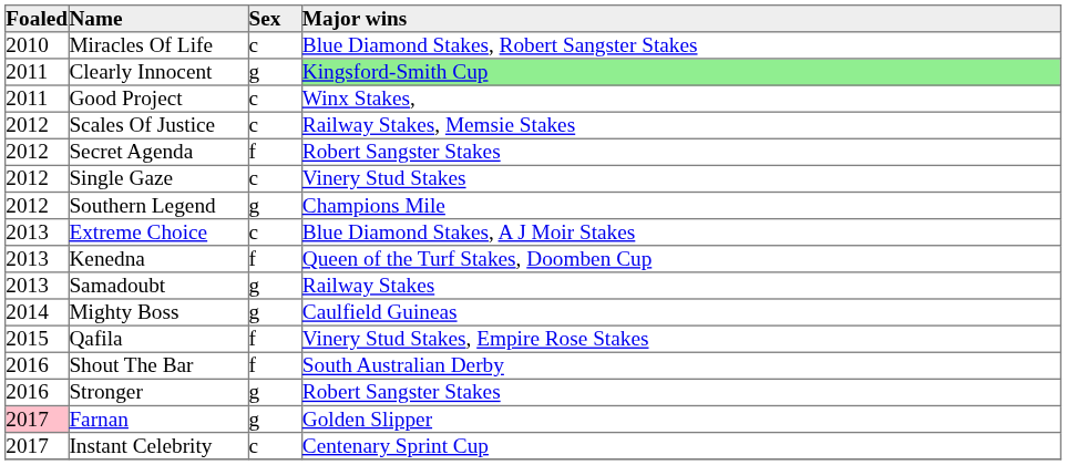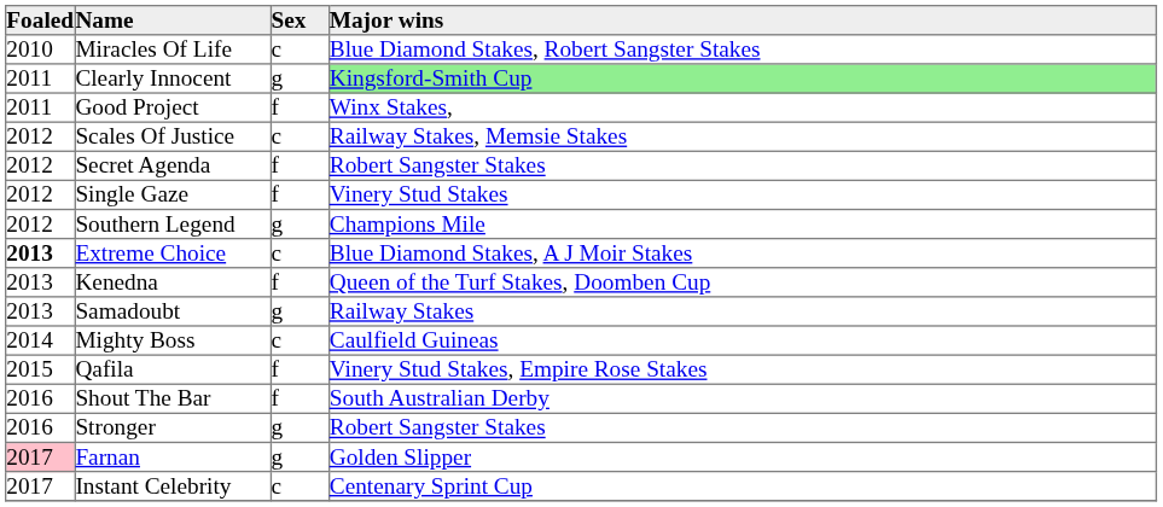 <table border="1" cellpadding="0" style="border-collapse: collapse; font-size:90%">
 <tr bgcolor="#eeeeee">
 <td width="35px"><strong>Foaled</strong></td>
 <td width="120px"><strong>Name</strong></td>
 <td width="35px"><strong>Sex</strong></td>
 <td width="510px"><strong>Major wins</strong></td>
 </tr>
 <tr>
 <td>2010</td>
 <td>Miracles Of Life</td>
 <td>c</td>
 <td><a href='#'>Blue Diamond Stakes</a>, <a href='#'>Robert Sangster Stakes</a></td>
 </tr>
 <tr>
 <td>2011</td>
 <td>Clearly Innocent</td>
 <td>g</td>
 <td style="background: lightgreen;"><a href='#'>Kingsford-Smith Cup</a></td>
 </tr>
 <tr>
 <td>2011</td>
 <td>Good Project</td>
-<td>c</td>
+<td>f</td>
 <td><a href='#'>Winx Stakes</a>,</td>
 </tr>
 <tr>
 <td>2012</td>
 <td>Scales Of Justice</td>
 <td>c</td>
 <td><a href='#'>Railway Stakes</a>, <a href='#'>Memsie Stakes</a></td>
 </tr>
 <tr>
 <td>2012</td>
 <td>Secret Agenda</td>
 <td>f</td>
 <td><a href='#'>Robert Sangster Stakes</a></td>
 </tr>
 <tr>
 <td>2012</td>
 <td>Single Gaze</td>
-<td>c</td>
+<td>f</td>
 <td><a href='#'>Vinery Stud Stakes</a></td>
 </tr>
 <tr>
 <td>2012</td>
 <td>Southern Legend</td>
 <td>g</td>
 <td><a href='#'>Champions Mile</a></td>
 </tr>
 <tr>
-<td>2013</td>
+<td><strong>2013</strong></td>
 <td><a href='#'>Extreme Choice</a></td>
 <td>c</td>
 <td><a href='#'>Blue Diamond Stakes</a>, <a href='#'>A J Moir Stakes</a></td>
 </tr>
 <tr>
 <td>2013</td>
 <td>Kenedna</td>
 <td>f</td>
 <td><a href='#'>Queen of the Turf Stakes</a>, <a href='#'>Doomben Cup</a></td>
 </tr>
 <tr>
 <td>2013</td>
 <td>Samadoubt</td>
 <td>g</td>
 <td><a href='#'>Railway Stakes</a></td>
 </tr>
 <tr>
 <td>2014</td>
 <td>Mighty Boss</td>
-<td>g</td>
+<td>c</td>
 <td><a href='#'>Caulfield Guineas</a></td>
 </tr>
 <tr>
 <td>2015</td>
 <td>Qafila</td>
 <td>f</td>
 <td><a href='#'>Vinery Stud Stakes</a>, <a href='#'>Empire Rose Stakes</a></td>
 </tr>
 <tr>
 <td>2016</td>
 <td>Shout The Bar</td>
 <td>f</td>
 <td><a href='#'>South Australian Derby</a></td>
 </tr>
 <tr>
 <td>2016</td>
 <td>Stronger</td>
 <td>g</td>
 <td><a href='#'>Robert Sangster Stakes</a></td>
 </tr>
 <tr>
 <td style="background: pink;">2017</td>
 <td><a href='#'>Farnan</a></td>
 <td>g</td>
 <td><a href='#'>Golden Slipper</a></td>
 </tr>
 <tr>
 <td>2017</td>
 <td>Instant Celebrity</td>
 <td>c</td>
 <td><a href='#'>Centenary Sprint Cup</a></td>
 </tr>
 <tr>
 </tr>
 </table>
